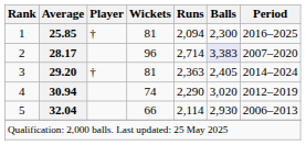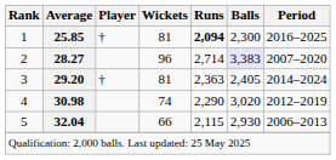 <table class="wikitable plainrowheaders sortable">
 <tr>
 <th scope=col>Rank</th>
 <th scope=col>Average</th>
 <th scope=col>Player</th>
 <th scope=col>Wickets</th>
 <th scope=col>Runs</th>
 <th scope=col>Balls</th>
 <th scope=col>Period</th>
 </tr>
 <tr>
 <td align="center">1</td>
 <th scope="row" style="text-align:center;">25.85</th>
 <td>†</td>
 <td align="center">81</td>
-<td align="center">2,094</td>
+<td align="center"><strong>2,094</strong></td>
 <td align="center">2,300</td>
 <td>2016–2025</td>
 </tr>
 <tr>
 <td align="center">2</td>
-<th scope="row" style="text-align:center;">28.17</th>
+<th scope="row" style="text-align:center;">28.27</th>
 <td></td>
 <td align="center">96</td>
 <td align="center">2,714</td>
 <td align="center" style="background: lavender;">3,383</td>
 <td>2007–2020</td>
 </tr>
 <tr>
 <td align="center">3</td>
 <th scope="row" style="text-align:center;">29.20</th>
 <td>†</td>
 <td align="center">81</td>
 <td align="center">2,363</td>
 <td align="center">2,405</td>
 <td>2014–2024</td>
 </tr>
 <tr>
 <td align="center">4</td>
-<th scope="row" style="text-align:center;">30.94</th>
+<th scope="row" style="text-align:center;">30.98</th>
 <td></td>
 <td align="center">74</td>
 <td align="center">2,290</td>
 <td align="center">3,020</td>
 <td>2012–2019</td>
 </tr>
 <tr>
 <td align="center">5</td>
 <th scope="row" style="text-align:center;">32.04</th>
 <td></td>
 <td align="center">66</td>
-<td align="center">2,114</td>
+<td align="center">2,115</td>
 <td align="center">2,930</td>
 <td>2006–2013</td>
 </tr>
 <tr>
 </tr>
 <tr class=sortbottom>
 <td colspan=7><small>Qualification: 2,000 balls. Last updated: 25 May 2025</small></td>
 </tr>
 </table>
